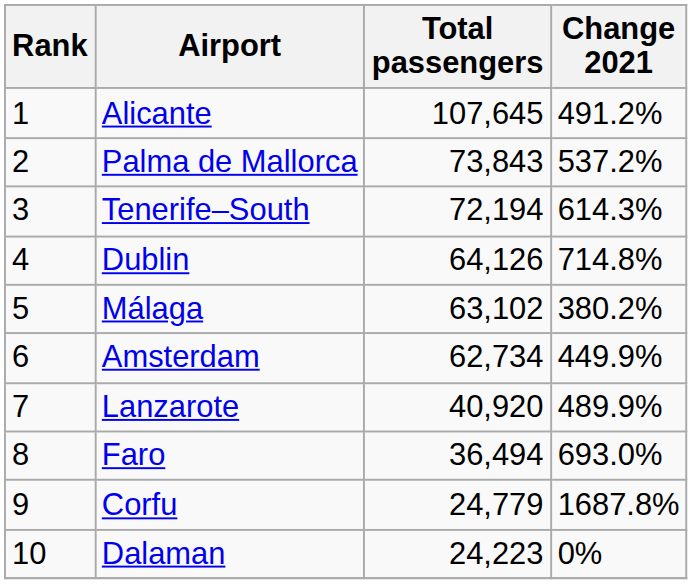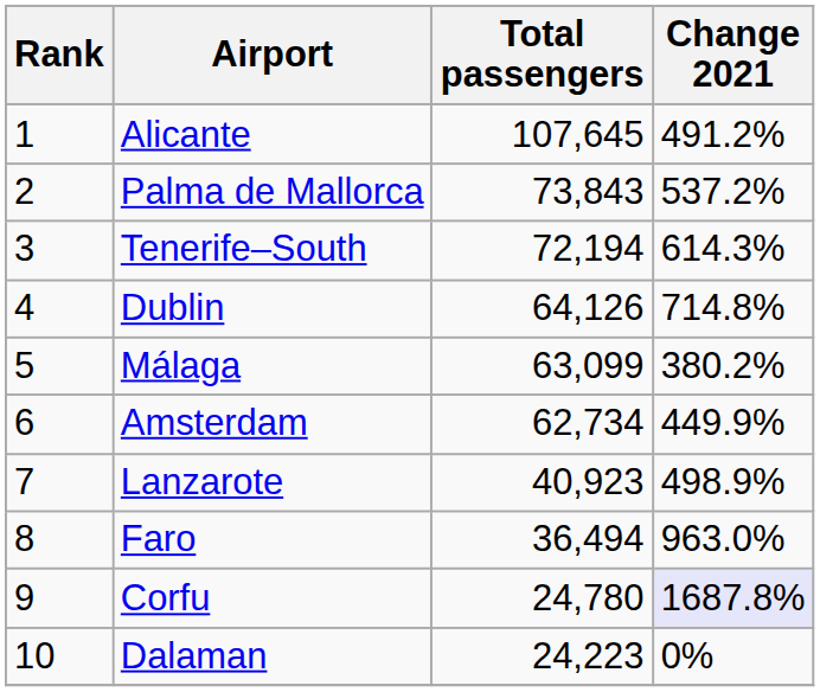 <table class="wikitable sortable">
 <tr>
 <th>Rank</th>
 <th>Airport</th>
 <th>Total <br>passengers</th>
 <th>Change<br>2021</th>
 </tr>
 <tr>
 <td>1</td>
 <td><a href='#'>Alicante</a></td>
 <td align='right'>107,645</td>
 <td> 491.2%</td>
 </tr>
 <tr>
 <td>2</td>
 <td><a href='#'>Palma de Mallorca</a></td>
 <td align='right'>73,843</td>
 <td> 537.2%</td>
 </tr>
 <tr>
 <td>3</td>
 <td><a href='#'>Tenerife–South</a></td>
 <td align='right'>72,194</td>
 <td> 614.3%</td>
 </tr>
 <tr>
 <td>4</td>
 <td><a href='#'>Dublin</a></td>
 <td align="right">64,126</td>
 <td> 714.8%</td>
 </tr>
 <tr>
 <td>5</td>
 <td><a href='#'>Málaga</a></td>
-<td align="right">63,102</td>
+<td align="right">63,099</td>
 <td> 380.2%</td>
 </tr>
 <tr>
 <td>6</td>
 <td><a href='#'>Amsterdam</a></td>
 <td align="right">62,734</td>
 <td> 449.9%</td>
 </tr>
 <tr>
 <td>7</td>
 <td><a href='#'>Lanzarote</a></td>
-<td align='right'>40,920</td>
-<td> 489.9%</td>
+<td align='right'>40,923</td>
+<td> 498.9%</td>
 </tr>
 <tr>
 <td>8</td>
 <td><a href='#'>Faro</a></td>
 <td align="right">36,494</td>
-<td> 693.0%</td>
+<td> 963.0%</td>
 </tr>
 <tr>
 <td>9</td>
 <td><a href='#'>Corfu</a></td>
-<td align="right">24,779</td>
-<td> 1687.8%</td>
+<td align="right">24,780</td>
+<td style="background: lavender;"> 1687.8%</td>
 </tr>
 <tr>
 <td>10</td>
 <td><a href='#'>Dalaman</a></td>
 <td align="right">24,223</td>
 <td> 0%</td>
 </tr>
 <tr>
 </tr>
 </table>
